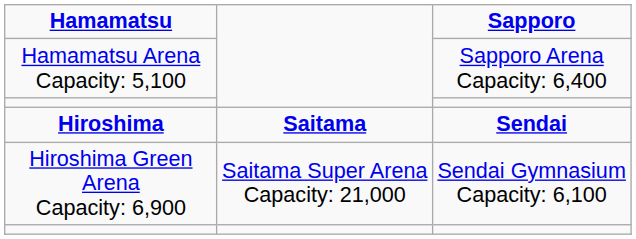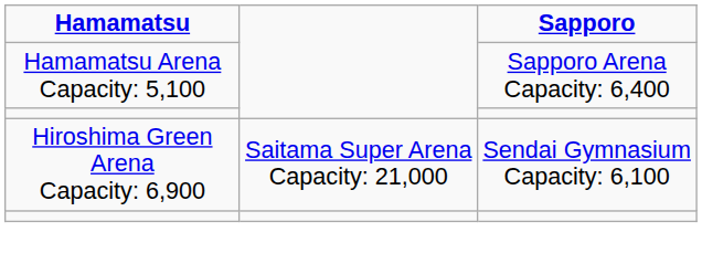 <table class="wikitable" style="text-align:center;">
 <tr>
 <td width="150"><strong><a href='#'>Hamamatsu</a></strong></td>
 <td rowspan=3></td>
 <td><strong><a href='#'>Sapporo</a></strong></td>
 </tr>
 <tr>
 <td><a href='#'>Hamamatsu Arena</a><br>Capacity: 5,100</td>
 <td><a href='#'>Sapporo Arena</a><br>Capacity: 6,400</td>
 </tr>
 <tr>
 <td></td>
 <td></td>
 </tr>
 <tr>
-<td><strong><a href='#'>Hiroshima</a></strong></td>
-<td><strong><a href='#'>Saitama</a></strong></td>
-<td><strong><a href='#'>Sendai</a></strong></td>
-</tr>
-<tr>
 <td><a href='#'>Hiroshima Green Arena</a><br>Capacity: 6,900</td>
 <td><a href='#'>Saitama Super Arena</a><br>Capacity: 21,000</td>
 <td><a href='#'>Sendai Gymnasium</a><br>Capacity: 6,100</td>
 </tr>
 <tr>
 <td></td>
 <td></td>
 <td></td>
 </tr>
 </table>
